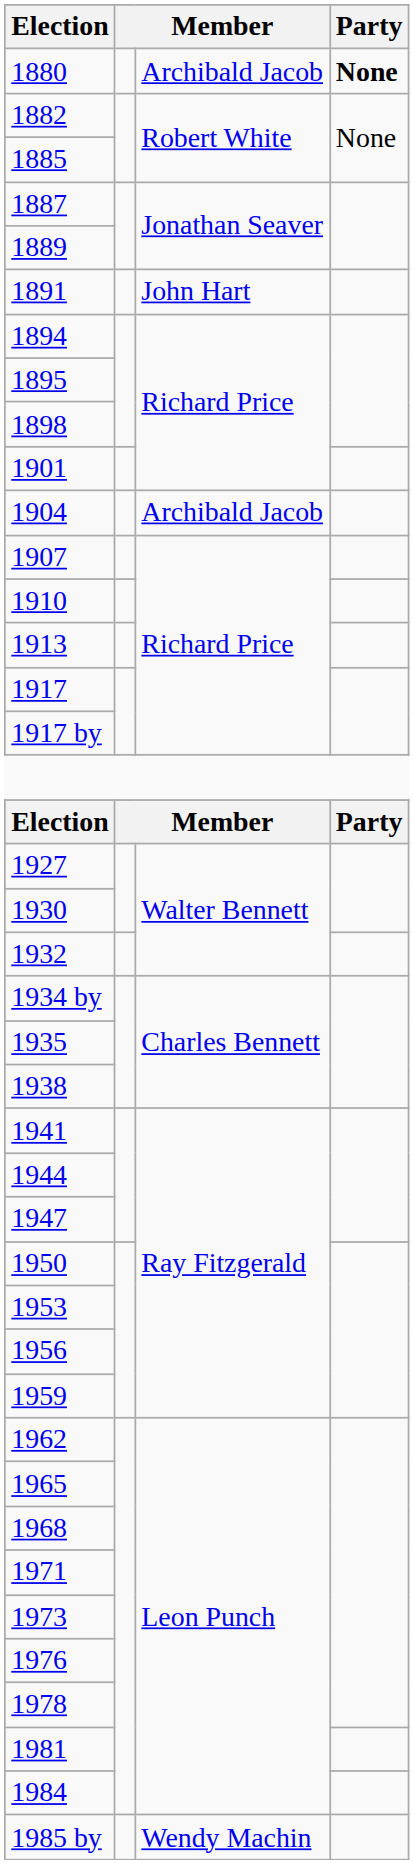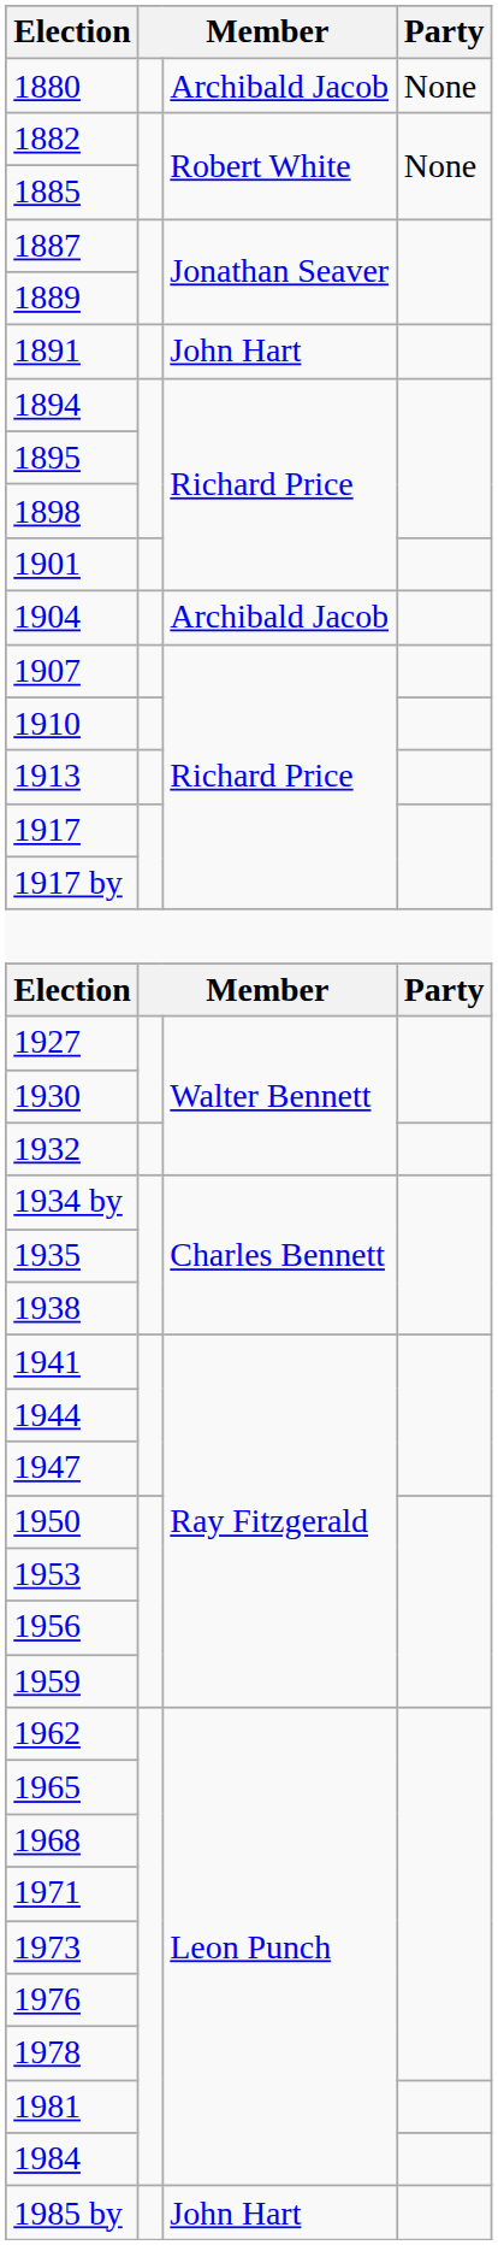 <table class="wikitable" style='border-style: none none none none;'>
 <tr>
 <th>Election</th>
 <th colspan="2">Member</th>
 <th>Party</th>
 </tr>
 <tr style="background: #f9f9f9">
 <td><a href='#'>1880</a></td>
 <td> </td>
 <td><a href='#'>Archibald Jacob</a></td>
-<td><strong>None</strong></td>
+<td>None</td>
 </tr>
 <tr style="background: #f9f9f9">
 <td><a href='#'>1882</a></td>
 <td rowspan="2" > </td>
 <td rowspan="2"><a href='#'>Robert White</a></td>
 <td rowspan="2">None</td>
 </tr>
 <tr style="background: #f9f9f9">
 <td><a href='#'>1885</a></td>
 </tr>
 <tr style="background: #f9f9f9">
 <td><a href='#'>1887</a></td>
 <td rowspan="2" > </td>
 <td rowspan="2"><a href='#'>Jonathan Seaver</a></td>
 <td rowspan="2"></td>
 </tr>
 <tr style="background: #f9f9f9">
 <td><a href='#'>1889</a></td>
 </tr>
 <tr style="background: #f9f9f9">
 <td><a href='#'>1891</a></td>
 <td> </td>
 <td><a href='#'>John Hart</a></td>
 <td></td>
 </tr>
 <tr style="background: #f9f9f9">
 <td><a href='#'>1894</a></td>
 <td rowspan="3" > </td>
 <td rowspan="4"><a href='#'>Richard Price</a></td>
 <td rowspan="3"></td>
 </tr>
 <tr style="background: #f9f9f9">
 <td><a href='#'>1895</a></td>
 </tr>
 <tr style="background: #f9f9f9">
 <td><a href='#'>1898</a></td>
 </tr>
 <tr style="background: #f9f9f9">
 <td><a href='#'>1901</a></td>
 <td> </td>
 <td></td>
 </tr>
 <tr style="background: #f9f9f9">
 <td><a href='#'>1904</a></td>
 <td> </td>
 <td><a href='#'>Archibald Jacob</a></td>
 <td></td>
 </tr>
 <tr style="background: #f9f9f9">
 <td><a href='#'>1907</a></td>
 <td> </td>
 <td rowspan="5"><a href='#'>Richard Price</a></td>
 <td></td>
 </tr>
 <tr style="background: #f9f9f9">
 <td><a href='#'>1910</a></td>
 <td> </td>
 <td></td>
 </tr>
 <tr style="background: #f9f9f9">
 <td><a href='#'>1913</a></td>
 <td> </td>
 <td></td>
 </tr>
 <tr style="background: #f9f9f9">
 <td><a href='#'>1917</a></td>
 <td rowspan="2" > </td>
 <td rowspan="2"></td>
 </tr>
 <tr style="background: #f9f9f9">
 <td><a href='#'>1917 by</a></td>
 </tr>
 <tr>
 <td colspan="4" style="border-style: none none none none;"> </td>
 </tr>
 <tr>
 <th>Election</th>
 <th colspan="2">Member</th>
 <th>Party</th>
 </tr>
 <tr style="background: #f9f9f9">
 <td><a href='#'>1927</a></td>
 <td rowspan="2" > </td>
 <td rowspan="3"><a href='#'>Walter Bennett</a></td>
 <td rowspan="2"></td>
 </tr>
 <tr style="background: #f9f9f9">
 <td><a href='#'>1930</a></td>
 </tr>
 <tr style="background: #f9f9f9">
 <td><a href='#'>1932</a></td>
 <td> </td>
 <td></td>
 </tr>
 <tr style="background: #f9f9f9">
 <td><a href='#'>1934 by</a></td>
 <td rowspan="3" > </td>
 <td rowspan="3"><a href='#'>Charles Bennett</a></td>
 <td rowspan="3"></td>
 </tr>
 <tr style="background: #f9f9f9">
 <td><a href='#'>1935</a></td>
 </tr>
 <tr style="background: #f9f9f9">
 <td><a href='#'>1938</a></td>
 </tr>
 <tr style="background: #f9f9f9">
 <td><a href='#'>1941</a></td>
 <td rowspan="3" > </td>
 <td rowspan="7"><a href='#'>Ray Fitzgerald</a></td>
 <td rowspan="3"></td>
 </tr>
 <tr style="background: #f9f9f9">
 <td><a href='#'>1944</a></td>
 </tr>
 <tr style="background: #f9f9f9">
 <td><a href='#'>1947</a></td>
 </tr>
 <tr style="background: #f9f9f9">
 <td><a href='#'>1950</a></td>
 <td rowspan="4" > </td>
 <td rowspan="4"></td>
 </tr>
 <tr style="background: #f9f9f9">
 <td><a href='#'>1953</a></td>
 </tr>
 <tr style="background: #f9f9f9">
 <td><a href='#'>1956</a></td>
 </tr>
 <tr style="background: #f9f9f9">
 <td><a href='#'>1959</a></td>
 </tr>
 <tr style="background: #f9f9f9">
 <td><a href='#'>1962</a></td>
 <td rowspan="9" > </td>
 <td rowspan="9"><a href='#'>Leon Punch</a></td>
 <td rowspan="7"></td>
 </tr>
 <tr style="background: #f9f9f9">
 <td><a href='#'>1965</a></td>
 </tr>
 <tr style="background: #f9f9f9">
 <td><a href='#'>1968</a></td>
 </tr>
 <tr style="background: #f9f9f9">
 <td><a href='#'>1971</a></td>
 </tr>
 <tr style="background: #f9f9f9">
 <td><a href='#'>1973</a></td>
 </tr>
 <tr style="background: #f9f9f9">
 <td><a href='#'>1976</a></td>
 </tr>
 <tr style="background: #f9f9f9">
 <td><a href='#'>1978</a></td>
 </tr>
 <tr style="background: #f9f9f9">
 <td><a href='#'>1981</a></td>
 <td></td>
 </tr>
 <tr style="background: #f9f9f9">
 <td><a href='#'>1984</a></td>
 <td></td>
 </tr>
 <tr style="background: #f9f9f9">
 <td><a href='#'>1985 by</a></td>
 <td> </td>
-<td><a href='#'>Wendy Machin</a></td>
+<td><a href='#'>John Hart</a></td>
 <td></td>
 </tr>
 </table>
